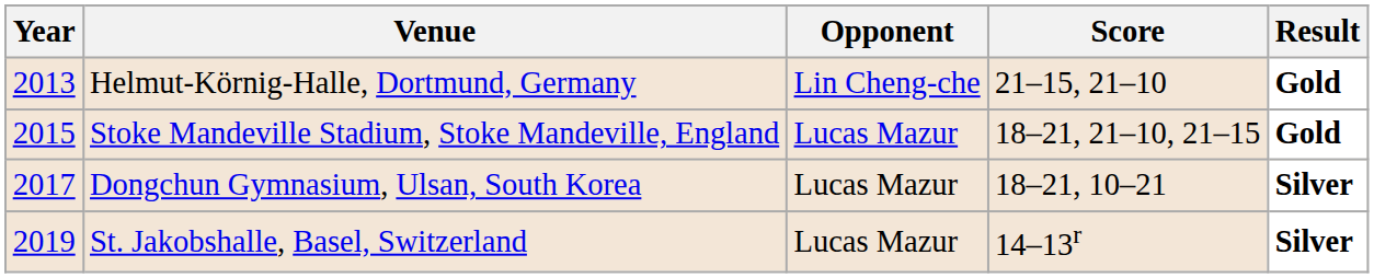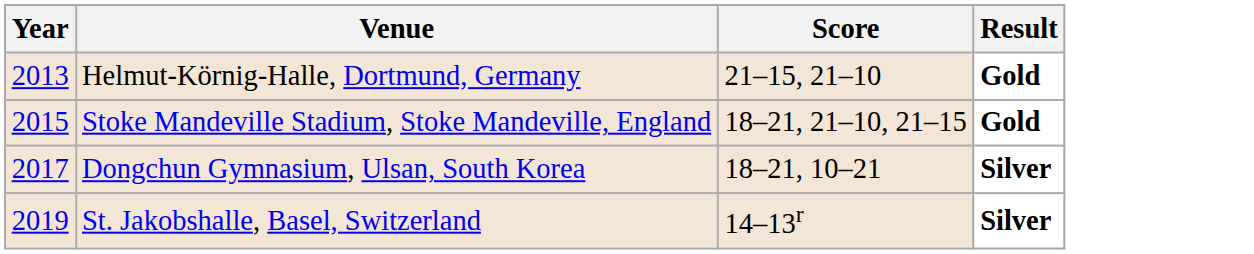 <table class="sortable wikitable" style="font-size: 90%;">
 <tr>
 <th>Year</th>
 <th>Venue</th>
-<th>Opponent</th>
 <th>Score</th>
 <th>Result</th>
 </tr>
 <tr style="background:#F3E6D7">
 <td align="center"><a href='#'>2013</a></td>
 <td align="left">Helmut-Körnig-Halle, <a href='#'>Dortmund, Germany</a></td>
-<td align="left"> <a href='#'>Lin Cheng-che</a></td>
 <td align="left">21–15, 21–10</td>
 <td style="text-align:left; background:white"> <strong>Gold</strong></td>
 </tr>
 <tr style="background:#F3E6D7">
 <td align="center"><a href='#'>2015</a></td>
 <td align="left"><a href='#'>Stoke Mandeville Stadium</a>, <a href='#'>Stoke Mandeville, England</a></td>
-<td align="left"> <a href='#'>Lucas Mazur</a></td>
 <td align="left">18–21, 21–10, 21–15</td>
 <td style="text-align:left; background:white"> <strong>Gold</strong></td>
 </tr>
 <tr style="background:#F3E6D7">
 <td align="center"><a href='#'>2017</a></td>
 <td align="left"><a href='#'>Dongchun Gymnasium</a>, <a href='#'>Ulsan, South Korea</a></td>
-<td align="left"> Lucas Mazur</td>
 <td align="left">18–21, 10–21</td>
 <td style="text-align:left; background:white"> <strong>Silver</strong></td>
 </tr>
 <tr style="background:#F3E6D7">
 <td align="center"><a href='#'>2019</a></td>
 <td align="left"><a href='#'>St. Jakobshalle</a>, <a href='#'>Basel, Switzerland</a></td>
-<td align="left"> Lucas Mazur</td>
 <td align="left">14–13<sup>r</sup></td>
 <td style="text-align:left; background:white"> <strong>Silver</strong></td>
 </tr>
 </table>
